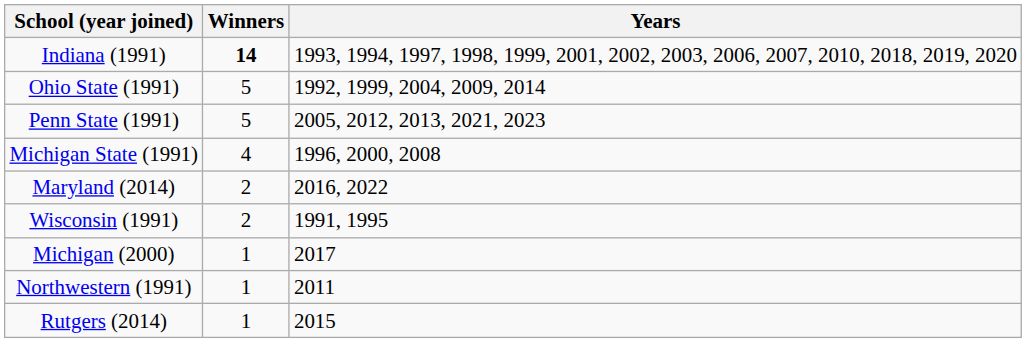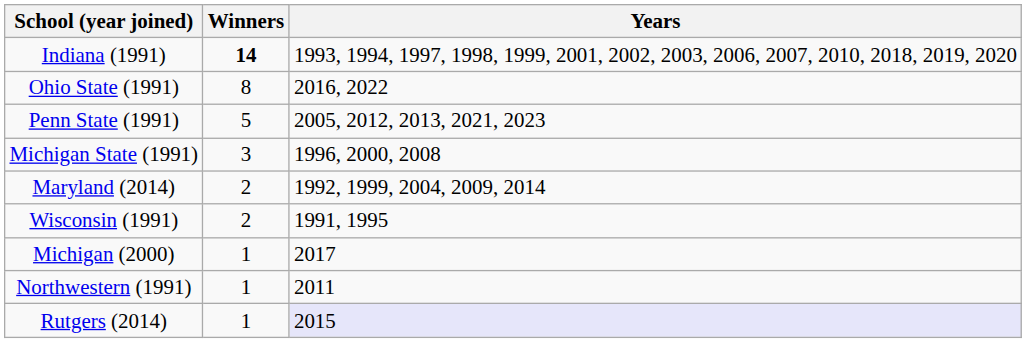 <table class="wikitable">
 <tr>
 <th>School (year joined)</th>
 <th>Winners</th>
 <th>Years</th>
 </tr>
 <tr align="center">
 <td><a href='#'>Indiana</a> (1991)</td>
 <td><strong>14</strong></td>
 <td align="left">1993, 1994, 1997, 1998, 1999, 2001, 2002, 2003, 2006, 2007, 2010, 2018, 2019, 2020</td>
 </tr>
 <tr align="center">
 <td><a href='#'>Ohio State</a> (1991)</td>
-<td>5</td>
-<td align="left">1992, 1999, 2004, 2009, 2014</td>
+<td>8</td>
+<td align="left">2016, 2022</td>
 </tr>
 <tr align="center">
 <td><a href='#'>Penn State</a> (1991)</td>
 <td>5</td>
 <td align="left">2005, 2012, 2013, 2021, 2023</td>
 </tr>
 <tr align="center">
 <td><a href='#'>Michigan State</a> (1991)</td>
-<td>4</td>
+<td>3</td>
 <td align="left">1996, 2000, 2008</td>
 </tr>
 <tr align="center">
 <td><a href='#'>Maryland</a> (2014)</td>
 <td>2</td>
-<td align="left">2016, 2022</td>
+<td align="left">1992, 1999, 2004, 2009, 2014</td>
 </tr>
 <tr align="center">
 <td><a href='#'>Wisconsin</a> (1991)</td>
 <td>2</td>
 <td align="left">1991, 1995</td>
 </tr>
 <tr align="center">
 <td><a href='#'>Michigan</a> (2000)</td>
 <td>1</td>
 <td align="left">2017</td>
 </tr>
 <tr align="center">
 <td><a href='#'>Northwestern</a> (1991)</td>
 <td>1</td>
 <td align="left">2011</td>
 </tr>
 <tr align="center">
 <td><a href='#'>Rutgers</a> (2014)</td>
 <td>1</td>
-<td align="left">2015</td>
+<td align="left" style="background: lavender;">2015</td>
 </tr>
 </table>
